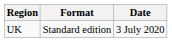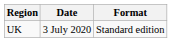 <table class=wikitable>
 <tr>
 <th>Region</th>
+<th>Date</th>
 <th>Format</th>
-<th>Date</th>
 </tr>
 <tr>
 <td>UK</td>
+<td>3 July 2020</td>
 <td>Standard edition</td>
-<td>3 July 2020</td>
 </tr>
 </table>
